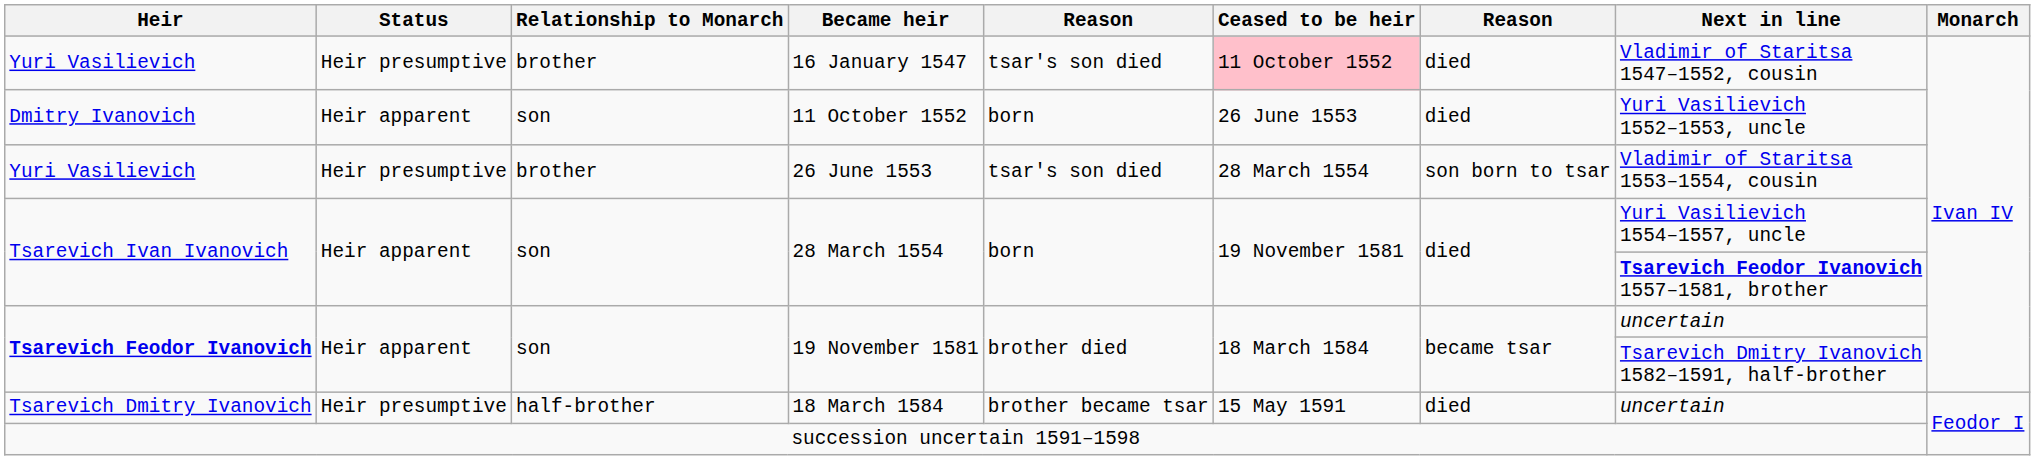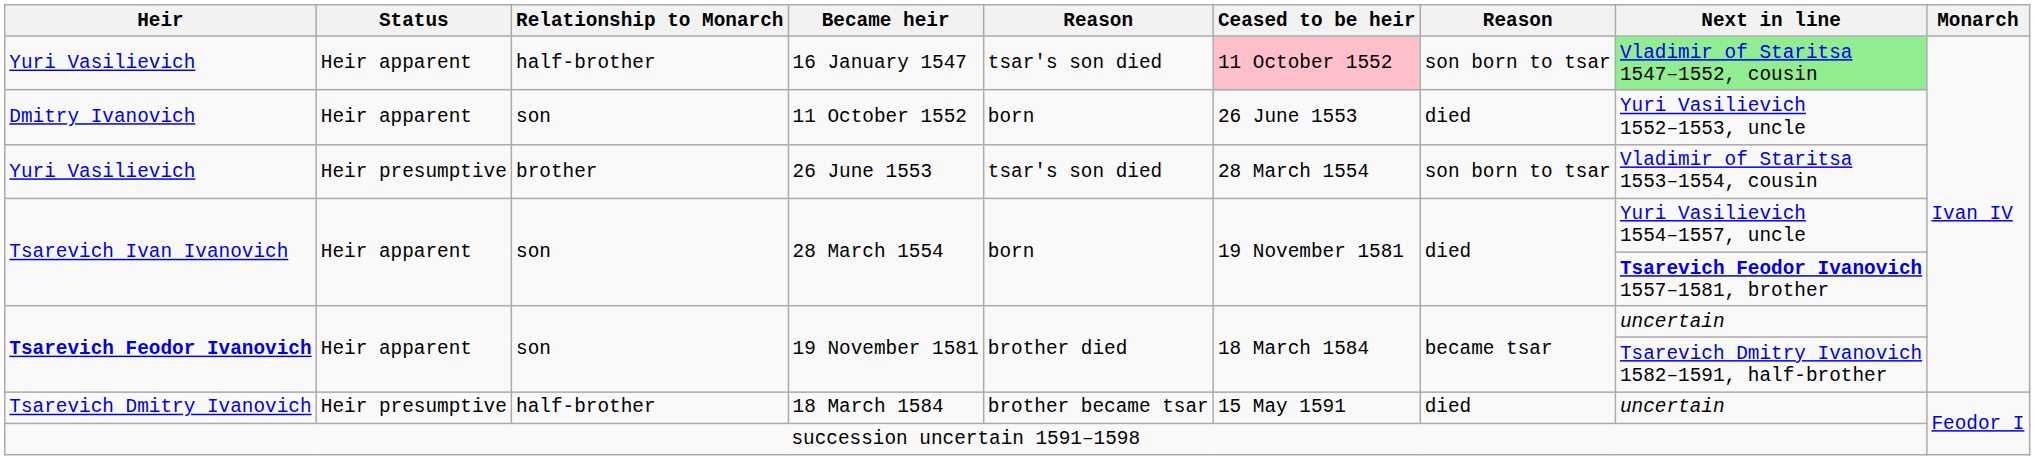 <table class="wikitable">
 <tr>
 <th>Heir</th>
 <th>Status</th>
 <th>Relationship to Monarch</th>
 <th>Became heir</th>
 <th>Reason</th>
 <th>Ceased to be heir</th>
 <th>Reason</th>
 <th>Next in line</th>
 <th>Monarch</th>
 </tr>
 <tr>
 <td><a href='#'>Yuri Vasilievich</a></td>
-<td>Heir presumptive</td>
-<td>brother</td>
+<td>Heir apparent</td>
+<td>half-brother</td>
 <td>16 January 1547</td>
 <td>tsar's son died</td>
 <td style="background: pink;">11 October 1552</td>
-<td>died</td>
-<td><a href='#'>Vladimir of Staritsa</a><br>1547–1552, cousin</td>
+<td>son born to tsar</td>
+<td style="background: lightgreen;"><a href='#'>Vladimir of Staritsa</a><br>1547–1552, cousin</td>
 <td rowspan="7"><a href='#'>Ivan IV</a></td>
 </tr>
 <tr>
 <td><a href='#'>Dmitry Ivanovich</a></td>
 <td>Heir apparent</td>
 <td>son</td>
 <td>11 October 1552</td>
 <td>born</td>
 <td>26 June 1553</td>
 <td>died</td>
 <td><a href='#'>Yuri Vasilievich</a><br>1552–1553, uncle</td>
 </tr>
 <tr>
 <td><a href='#'>Yuri Vasilievich</a></td>
 <td>Heir presumptive</td>
 <td>brother</td>
 <td>26 June 1553</td>
 <td>tsar's son died</td>
 <td>28 March 1554</td>
 <td>son born to tsar</td>
 <td><a href='#'>Vladimir of Staritsa</a><br>1553–1554, cousin</td>
 </tr>
 <tr>
 <td rowspan="2"><a href='#'>Tsarevich Ivan Ivanovich</a></td>
 <td rowspan="2">Heir apparent</td>
 <td rowspan="2">son</td>
 <td rowspan="2">28 March 1554</td>
 <td rowspan="2">born</td>
 <td rowspan="2">19 November 1581</td>
 <td rowspan="2">died</td>
 <td><a href='#'>Yuri Vasilievich</a><br>1554–1557, uncle</td>
 </tr>
 <tr>
 <td><strong><a href='#'>Tsarevich Feodor Ivanovich</a></strong><br>1557–1581, brother</td>
 </tr>
 <tr>
 <td rowspan="2"><strong><a href='#'>Tsarevich Feodor Ivanovich</a></strong></td>
 <td rowspan="2">Heir apparent</td>
 <td rowspan="2">son</td>
 <td rowspan="2">19 November 1581</td>
 <td rowspan="2">brother died</td>
 <td rowspan="2">18 March 1584</td>
 <td rowspan="2">became tsar</td>
 <td><em>uncertain</em></td>
 </tr>
 <tr>
 <td><a href='#'>Tsarevich Dmitry Ivanovich</a><br>1582–1591, half-brother</td>
 </tr>
 <tr>
 <td><a href='#'>Tsarevich Dmitry Ivanovich</a></td>
 <td>Heir presumptive</td>
 <td>half-brother</td>
 <td>18 March 1584</td>
 <td>brother became tsar</td>
 <td>15 May 1591</td>
 <td>died</td>
 <td><em>uncertain</em></td>
 <td rowspan="2"><a href='#'>Feodor I</a></td>
 </tr>
 <tr>
 <td colspan="8" align="center">succession uncertain 1591–1598</td>
 </tr>
 </table>
